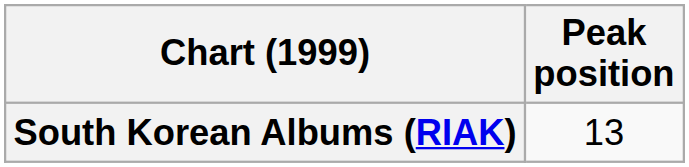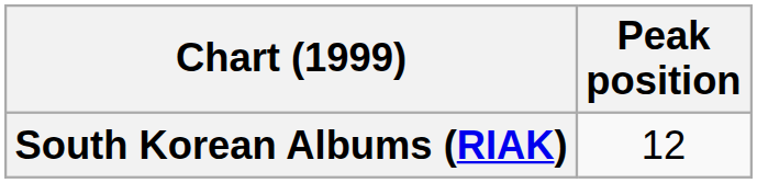 <table class="wikitable plainrowheaders" style="text-align:center;">
 <tr>
 <th>Chart (1999)</th>
 <th>Peak<br>position</th>
 </tr>
 <tr>
 <th scope="row">South Korean Albums (<a href='#'>RIAK</a>)</th>
-<td>13</td>
+<td>12</td>
 </tr>
 </table>
